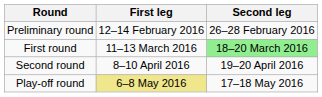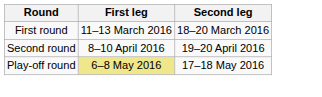 <table class="wikitable" style="text-align:center">
 <tr>
 <th>Round</th>
 <th>First leg</th>
 <th>Second leg</th>
 </tr>
 <tr>
-<td>Preliminary round</td>
-<td>12–14 February 2016</td>
-<td>26–28 February 2016</td>
-</tr>
-<tr>
 <td>First round</td>
 <td>11–13 March 2016</td>
-<td style="background: lightgreen;">18–20 March 2016</td>
+<td>18–20 March 2016</td>
 </tr>
 <tr>
 <td>Second round</td>
 <td>8–10 April 2016</td>
 <td>19–20 April 2016</td>
 </tr>
 <tr>
 <td>Play-off round</td>
 <td style="background: khaki;">6–8 May 2016</td>
 <td>17–18 May 2016</td>
 </tr>
 </table>
